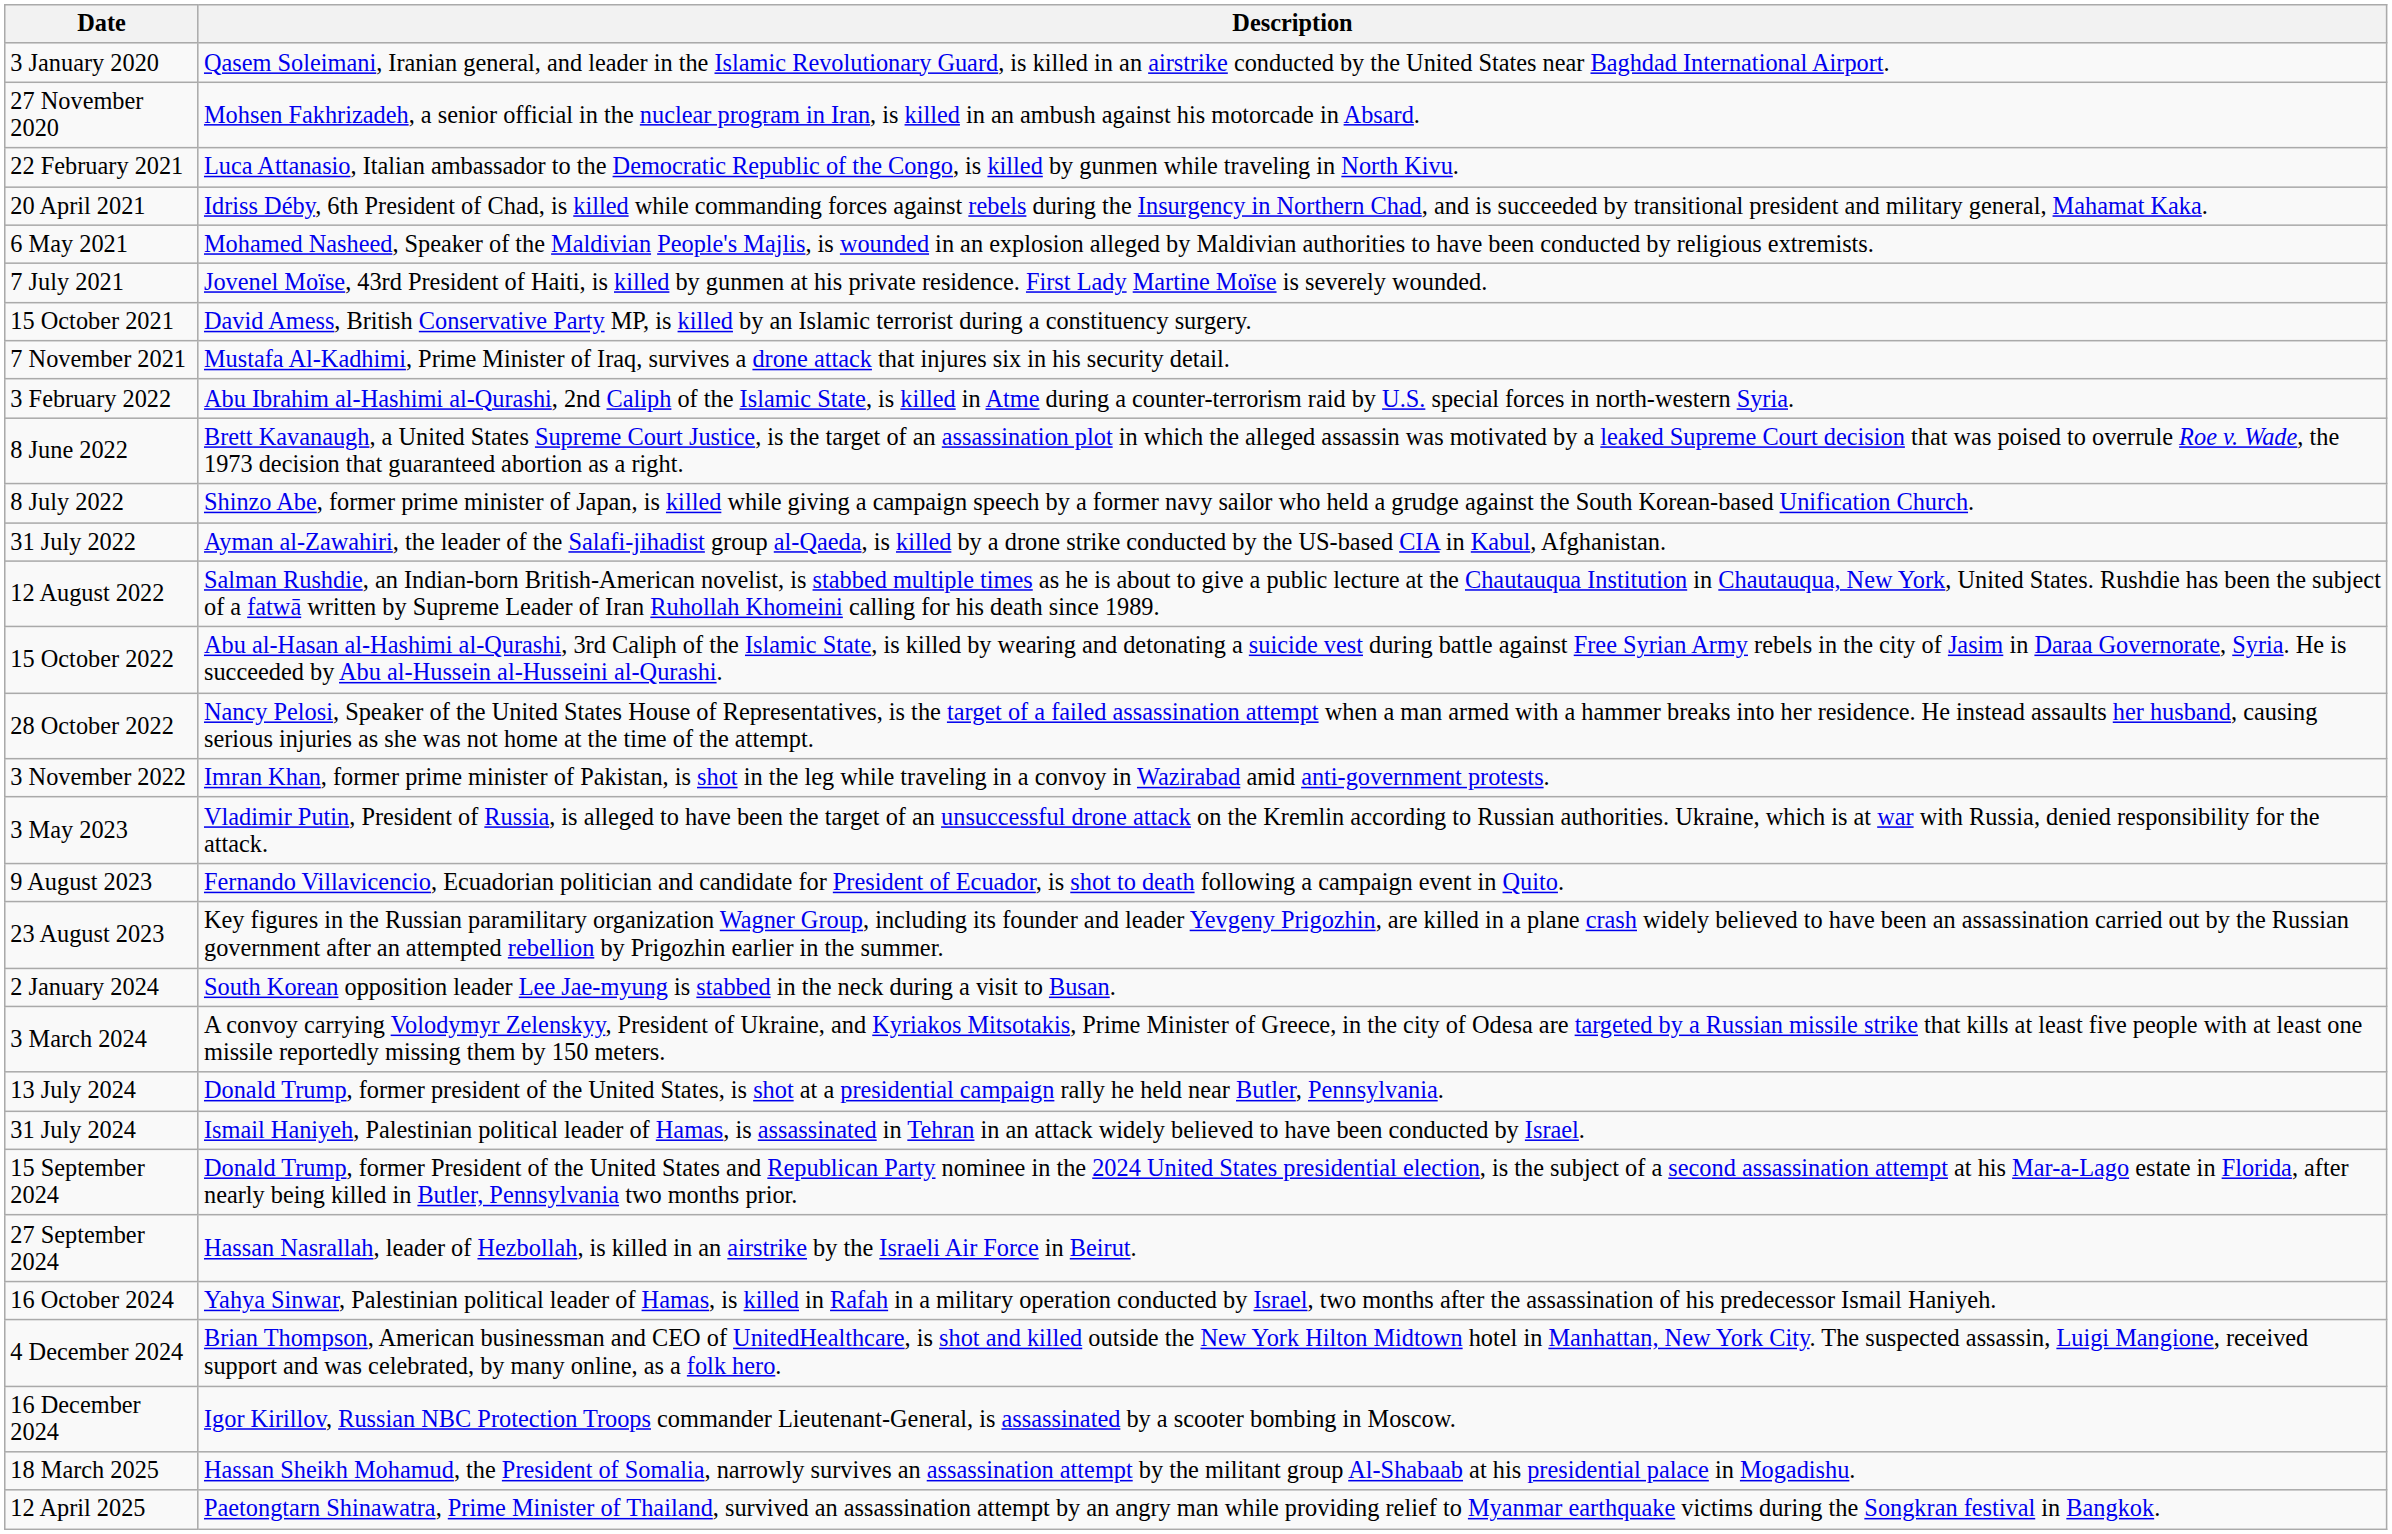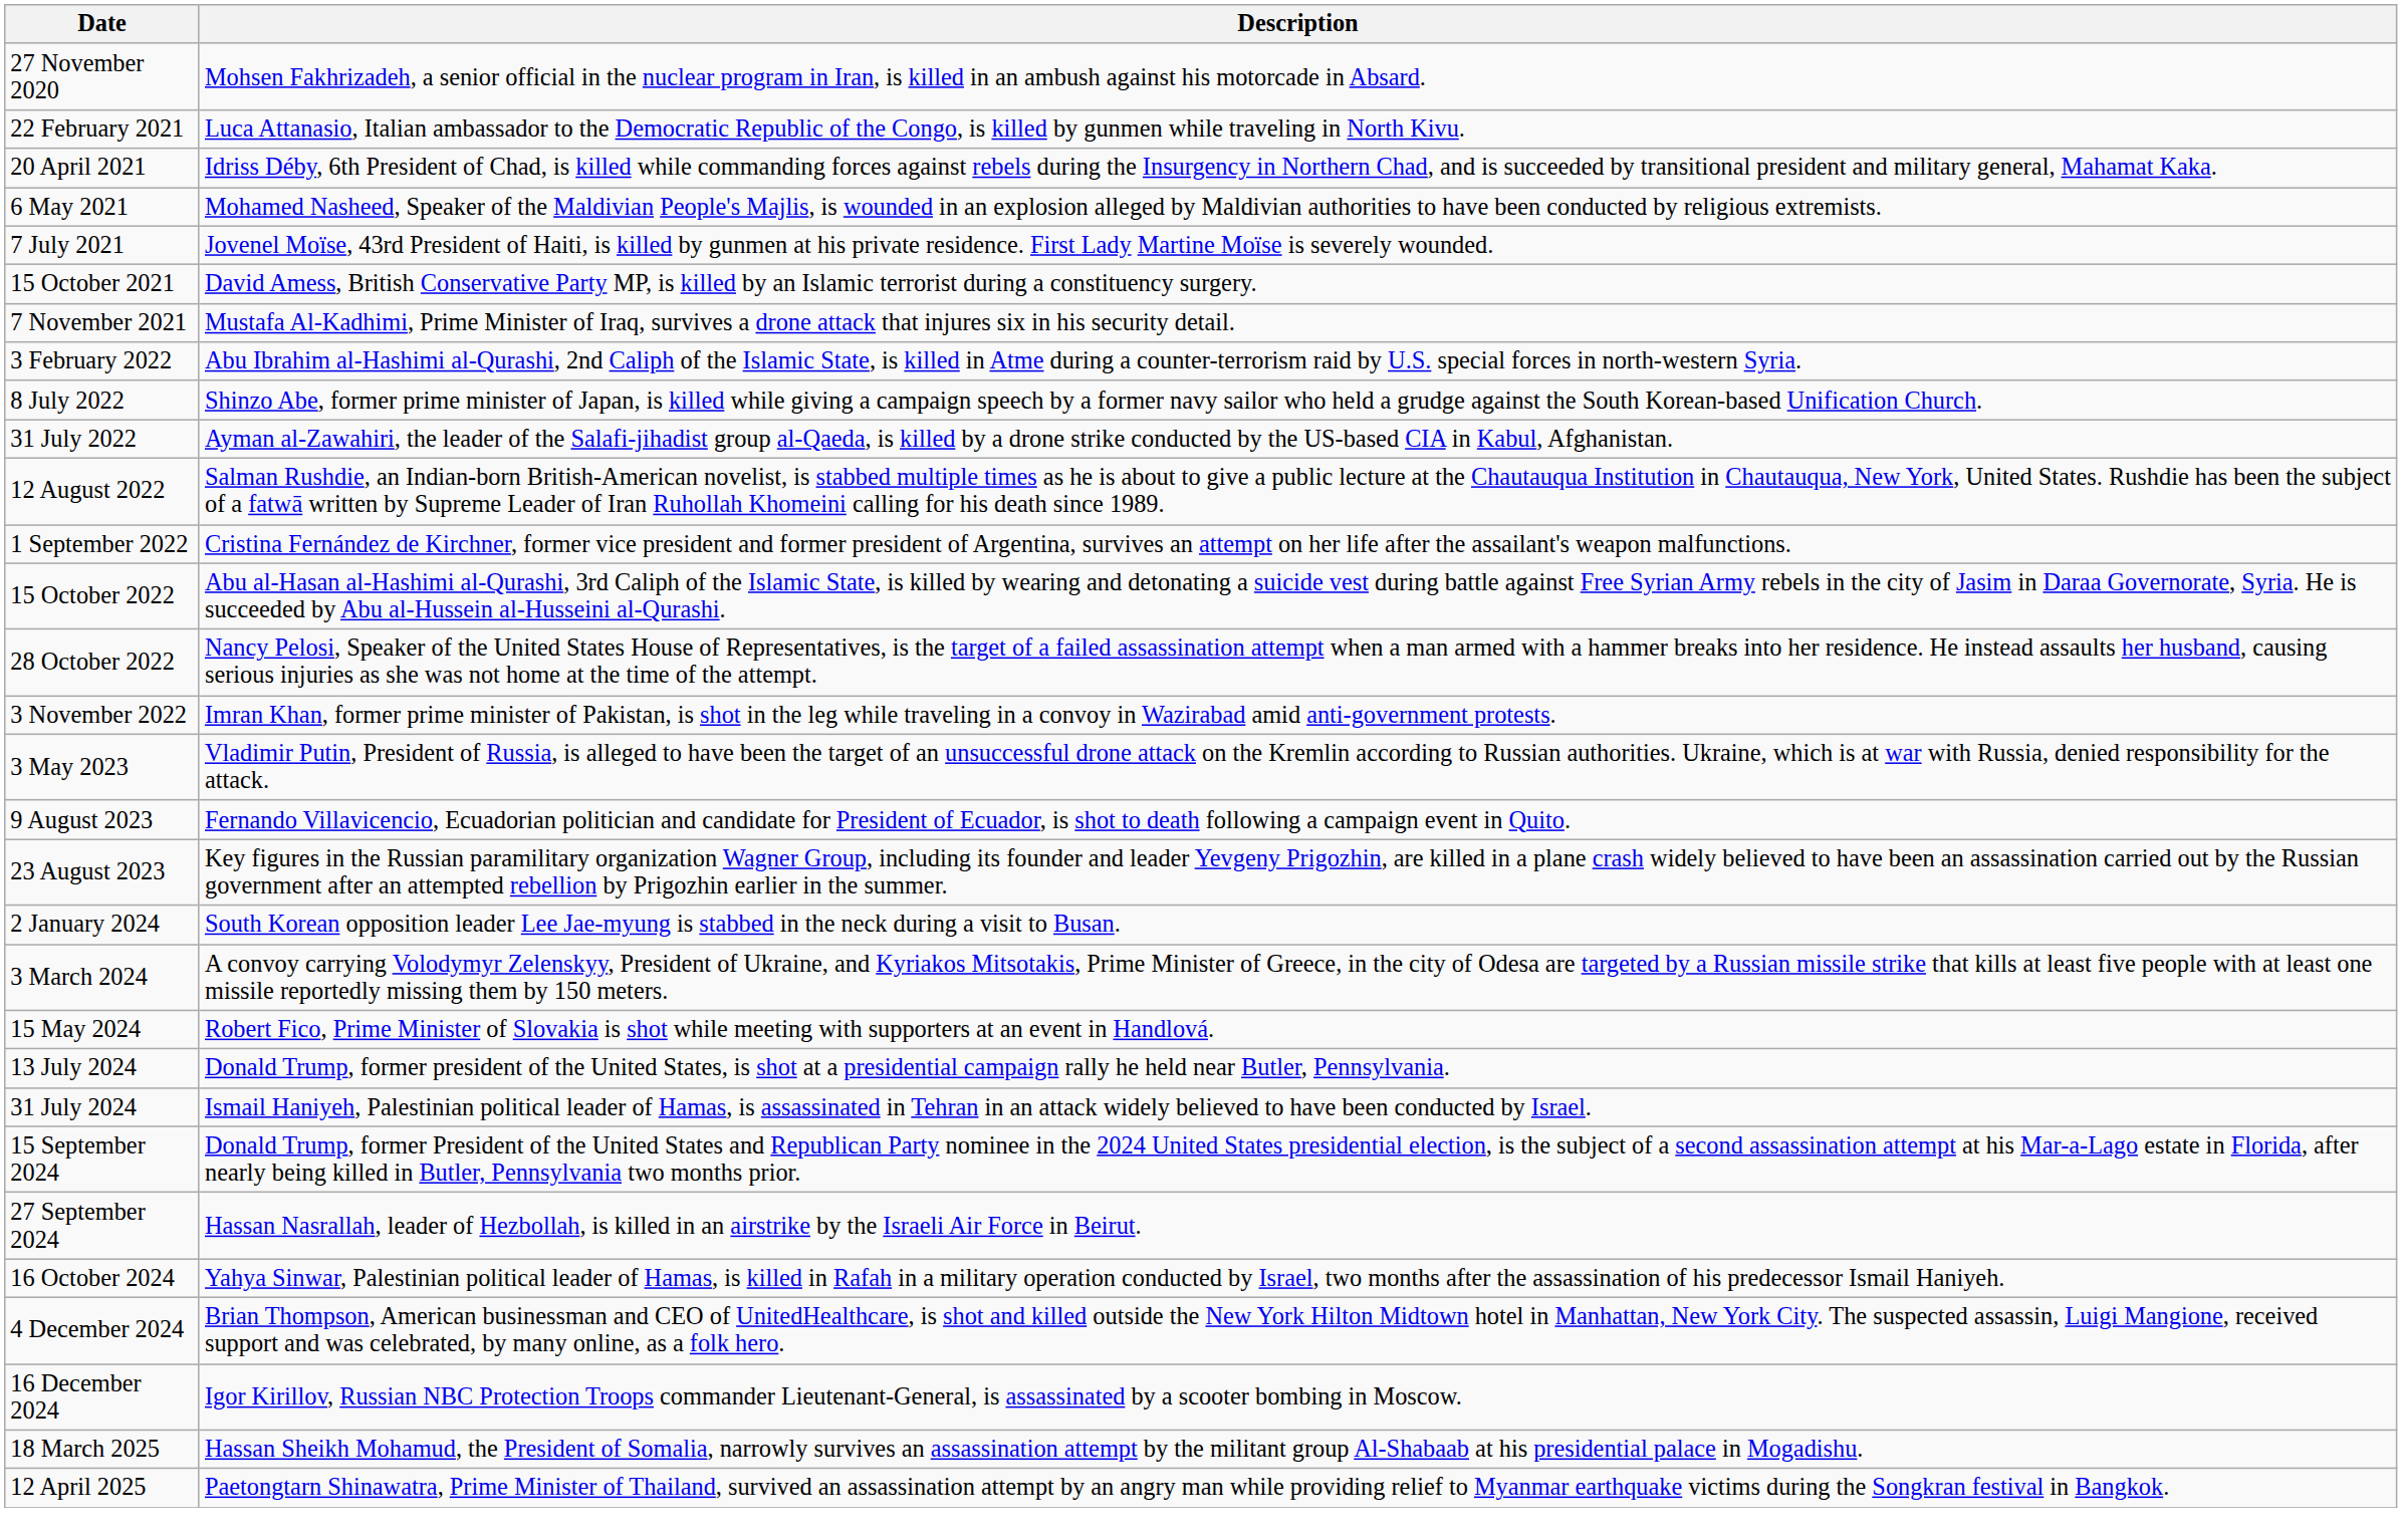 <table class="wikitable mw-collapsible sortable">
 <tr>
 <th style="width:120px;">Date</th>
 <th>Description</th>
-</tr>
-<tr>
-<td>3 January 2020</td>
-<td><a href='#'>Qasem Soleimani</a>, Iranian general, and leader in the <a href='#'>Islamic Revolutionary Guard</a>, is killed in an <a href='#'>airstrike</a> conducted by the United States near <a href='#'>Baghdad International Airport</a>.</td>
 </tr>
 <tr>
 <td>27 November 2020</td>
 <td><a href='#'>Mohsen Fakhrizadeh</a>, a senior official in the <a href='#'>nuclear program in Iran</a>, is <a href='#'>killed</a> in an ambush against his motorcade in <a href='#'>Absard</a>.</td>
 </tr>
 <tr>
 <td>22 February 2021</td>
 <td><a href='#'>Luca Attanasio</a>, Italian ambassador to the <a href='#'>Democratic Republic of the Congo</a>, is <a href='#'>killed</a> by gunmen while traveling in <a href='#'>North Kivu</a>.</td>
 </tr>
 <tr>
 <td>20 April 2021</td>
 <td><a href='#'>Idriss Déby</a>, 6th President of Chad, is <a href='#'>killed</a> while commanding forces against <a href='#'>rebels</a> during the <a href='#'>Insurgency in Northern Chad</a>, and is succeeded by transitional president and military general, <a href='#'>Mahamat Kaka</a>.</td>
 </tr>
 <tr>
 <td>6 May 2021</td>
 <td><a href='#'>Mohamed Nasheed</a>, Speaker of the <a href='#'>Maldivian</a> <a href='#'>People's Majlis</a>, is <a href='#'>wounded</a> in an explosion alleged by Maldivian authorities to have been conducted by religious extremists.</td>
 </tr>
 <tr>
 <td>7 July 2021</td>
 <td><a href='#'>Jovenel Moïse</a>, 43rd President of Haiti, is <a href='#'>killed</a> by gunmen at his private residence. <a href='#'>First Lady</a> <a href='#'>Martine Moïse</a> is severely wounded.</td>
 </tr>
 <tr>
 <td>15 October 2021</td>
 <td><a href='#'>David Amess</a>, British <a href='#'>Conservative Party</a> MP, is <a href='#'>killed</a> by an Islamic terrorist during a constituency surgery.</td>
 </tr>
 <tr>
 <td>7 November 2021</td>
 <td><a href='#'>Mustafa Al-Kadhimi</a>, Prime Minister of Iraq, survives a <a href='#'>drone attack</a> that injures six in his security detail.</td>
 </tr>
 <tr>
 <td>3 February 2022</td>
 <td><a href='#'>Abu Ibrahim al-Hashimi al-Qurashi</a>, 2nd <a href='#'>Caliph</a> of the <a href='#'>Islamic State</a>, is <a href='#'>killed</a> in <a href='#'>Atme</a> during a counter-terrorism raid by <a href='#'>U.S.</a> special forces in north-western <a href='#'>Syria</a>.</td>
 </tr>
 <tr>
-<td>8 June 2022</td>
-<td><a href='#'>Brett Kavanaugh</a>, a United States <a href='#'>Supreme Court Justice</a>, is the target of an <a href='#'>assassination plot</a> in which the alleged assassin was motivated by a <a href='#'>leaked Supreme Court decision</a> that was poised to overrule <em><a href='#'>Roe v. Wade</a></em>, the 1973 decision that guaranteed abortion as a right.</td>
-</tr>
-<tr>
 <td>8 July 2022</td>
 <td><a href='#'>Shinzo Abe</a>, former prime minister of Japan, is <a href='#'>killed</a> while giving a campaign speech by a former navy sailor who held a grudge against the South Korean-based <a href='#'>Unification Church</a>.</td>
 </tr>
 <tr>
 <td>31 July 2022</td>
 <td><a href='#'>Ayman al-Zawahiri</a>, the leader of the <a href='#'>Salafi-jihadist</a> group <a href='#'>al-Qaeda</a>, is <a href='#'>killed</a> by a drone strike conducted by the US-based <a href='#'>CIA</a> in <a href='#'>Kabul</a>, Afghanistan.</td>
 </tr>
 <tr>
 <td>12 August 2022</td>
 <td><a href='#'>Salman Rushdie</a>, an Indian-born British-American novelist, is <a href='#'>stabbed multiple times</a> as he is about to give a public lecture at the <a href='#'>Chautauqua Institution</a> in <a href='#'>Chautauqua, New York</a>, United States. Rushdie has been the subject of a <a href='#'>fatwā</a> written by Supreme Leader of Iran <a href='#'>Ruhollah Khomeini</a> calling for his death since 1989.</td>
+</tr>
+<tr>
+<td>1 September 2022</td>
+<td><a href='#'>Cristina Fernández de Kirchner</a>, former vice president and former president of Argentina, survives an <a href='#'>attempt</a> on her life after the assailant's weapon malfunctions.</td>
 </tr>
 <tr>
 <td>15 October 2022</td>
 <td><a href='#'>Abu al-Hasan al-Hashimi al-Qurashi</a>, 3rd Caliph of the <a href='#'>Islamic State</a>, is killed by wearing and detonating a <a href='#'>suicide vest</a> during battle against <a href='#'>Free Syrian Army</a> rebels in the city of <a href='#'>Jasim</a> in <a href='#'>Daraa Governorate</a>, <a href='#'>Syria</a>. He is succeeded by <a href='#'>Abu al-Hussein al-Husseini al-Qurashi</a>.</td>
 </tr>
 <tr>
 <td>28 October 2022</td>
 <td><a href='#'>Nancy Pelosi</a>, Speaker of the United States House of Representatives, is the <a href='#'>target of a failed assassination attempt</a> when a man armed with a hammer breaks into her residence. He instead assaults <a href='#'>her husband</a>, causing serious injuries as she was not home at the time of the attempt.</td>
 </tr>
 <tr>
 <td>3 November 2022</td>
 <td><a href='#'>Imran Khan</a>, former prime minister of Pakistan, is <a href='#'>shot</a> in the leg while traveling in a convoy in <a href='#'>Wazirabad</a> amid <a href='#'>anti-government protests</a>.</td>
 </tr>
 <tr>
 <td>3 May 2023</td>
 <td><a href='#'>Vladimir Putin</a>, President of <a href='#'>Russia</a>, is alleged to have been the target of an <a href='#'>unsuccessful drone attack</a> on the Kremlin according to Russian authorities. Ukraine, which is at <a href='#'>war</a> with Russia, denied responsibility for the attack.</td>
 </tr>
 <tr>
 <td>9 August 2023</td>
 <td><a href='#'>Fernando Villavicencio</a>, Ecuadorian politician and candidate for <a href='#'>President of Ecuador</a>, is <a href='#'>shot to death</a> following a campaign event in <a href='#'>Quito</a>.</td>
 </tr>
 <tr>
 <td>23 August 2023</td>
 <td>Key figures in the Russian paramilitary organization <a href='#'>Wagner Group</a>, including its founder and leader <a href='#'>Yevgeny Prigozhin</a>, are killed in a plane <a href='#'>crash</a> widely believed to have been an assassination carried out by the Russian government after an attempted <a href='#'>rebellion</a> by Prigozhin earlier in the summer.</td>
 </tr>
 <tr>
 <td>2 January 2024</td>
 <td><a href='#'>South Korean</a> opposition leader <a href='#'>Lee Jae-myung</a> is <a href='#'>stabbed</a> in the neck during a visit to <a href='#'>Busan</a>.</td>
 </tr>
 <tr>
 <td>3 March 2024</td>
 <td>A convoy carrying <a href='#'>Volodymyr Zelenskyy</a>, President of Ukraine, and <a href='#'>Kyriakos Mitsotakis</a>, Prime Minister of Greece, in the city of Odesa are <a href='#'>targeted by a Russian missile strike</a> that kills at least five people with at least one missile reportedly missing them by 150 meters.</td>
+</tr>
+<tr>
+<td>15 May 2024</td>
+<td><a href='#'>Robert Fico</a>, <a href='#'>Prime Minister</a> of <a href='#'>Slovakia</a> is <a href='#'>shot</a> while meeting with supporters at an event in <a href='#'>Handlová</a>.</td>
 </tr>
 <tr>
 <td>13 July 2024</td>
 <td><a href='#'>Donald Trump</a>, former president of the United States, is <a href='#'>shot</a> at a <a href='#'>presidential campaign</a> rally he held near <a href='#'>Butler</a>, <a href='#'>Pennsylvania</a>.</td>
 </tr>
 <tr>
 <td>31 July 2024</td>
 <td><a href='#'>Ismail Haniyeh</a>, Palestinian political leader of <a href='#'>Hamas</a>, is <a href='#'>assassinated</a> in <a href='#'>Tehran</a> in an attack widely believed to have been conducted by <a href='#'>Israel</a>.</td>
 </tr>
 <tr>
 <td>15 September 2024</td>
 <td><a href='#'>Donald Trump</a>, former President of the United States and <a href='#'>Republican Party</a> nominee in the <a href='#'>2024 United States presidential election</a>, is the subject of a <a href='#'>second assassination attempt</a> at his <a href='#'>Mar-a-Lago</a> estate in <a href='#'>Florida</a>, after nearly being killed in <a href='#'>Butler, Pennsylvania</a> two months prior.</td>
 </tr>
 <tr>
 <td>27 September 2024</td>
 <td><a href='#'>Hassan Nasrallah</a>, leader of <a href='#'>Hezbollah</a>, is killed in an <a href='#'>airstrike</a> by the <a href='#'>Israeli Air Force</a> in <a href='#'>Beirut</a>.</td>
 </tr>
 <tr>
 <td>16 October 2024</td>
 <td><a href='#'>Yahya Sinwar</a>, Palestinian political leader of <a href='#'>Hamas</a>, is <a href='#'>killed</a> in <a href='#'>Rafah</a> in a military operation conducted by <a href='#'>Israel</a>, two months after the assassination of his predecessor Ismail Haniyeh.</td>
 </tr>
 <tr>
 <td>4 December 2024</td>
 <td><a href='#'>Brian Thompson</a>, American businessman and CEO of <a href='#'>UnitedHealthcare</a>, is <a href='#'>shot and killed</a> outside the <a href='#'>New York Hilton Midtown</a> hotel in <a href='#'>Manhattan, New York City</a>. The suspected assassin, <a href='#'>Luigi Mangione</a>, received support and was celebrated, by many online, as a <a href='#'>folk hero</a>.</td>
 </tr>
 <tr>
 <td>16 December 2024</td>
 <td><a href='#'>Igor Kirillov</a>, <a href='#'>Russian NBC Protection Troops</a> commander Lieutenant-General, is <a href='#'>assassinated</a> by a scooter bombing in Moscow.</td>
 </tr>
 <tr>
 <td>18 March 2025</td>
 <td><a href='#'>Hassan Sheikh Mohamud</a>, the <a href='#'>President of Somalia</a>, narrowly survives an <a href='#'>assassination attempt</a> by the militant group <a href='#'>Al-Shabaab</a> at his <a href='#'>presidential palace</a> in <a href='#'>Mogadishu</a>.</td>
 </tr>
 <tr>
 <td>12 April 2025</td>
 <td><a href='#'>Paetongtarn Shinawatra</a>, <a href='#'>Prime Minister of Thailand</a>, survived an assassination attempt by an angry man while providing relief to <a href='#'>Myanmar earthquake</a> victims during the <a href='#'>Songkran festival</a> in <a href='#'>Bangkok</a>.</td>
 </tr>
 </table>
